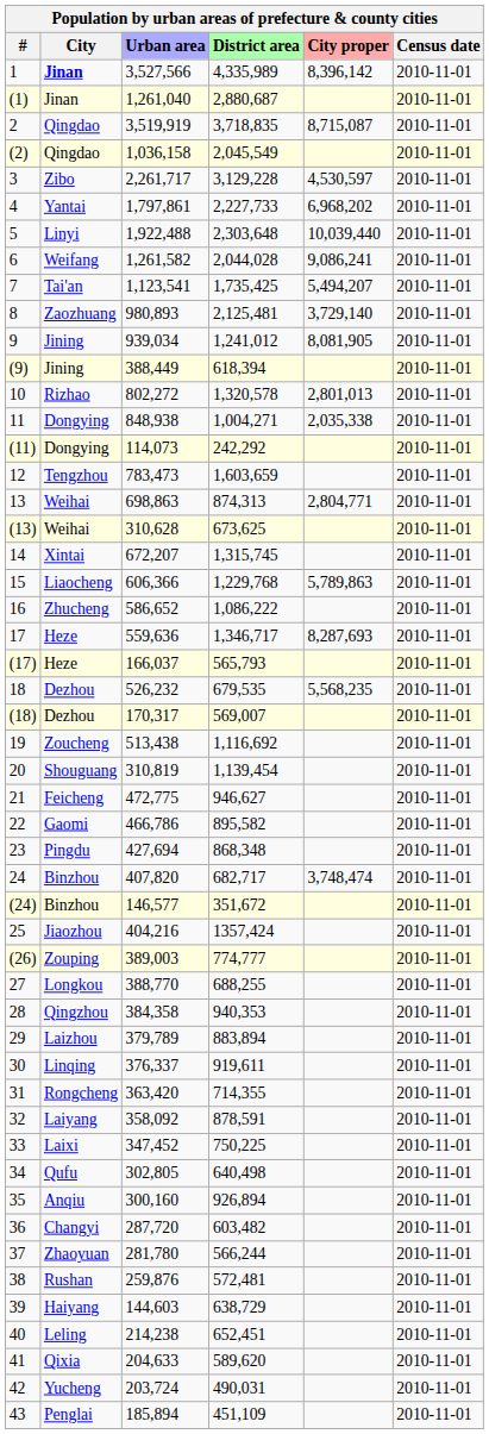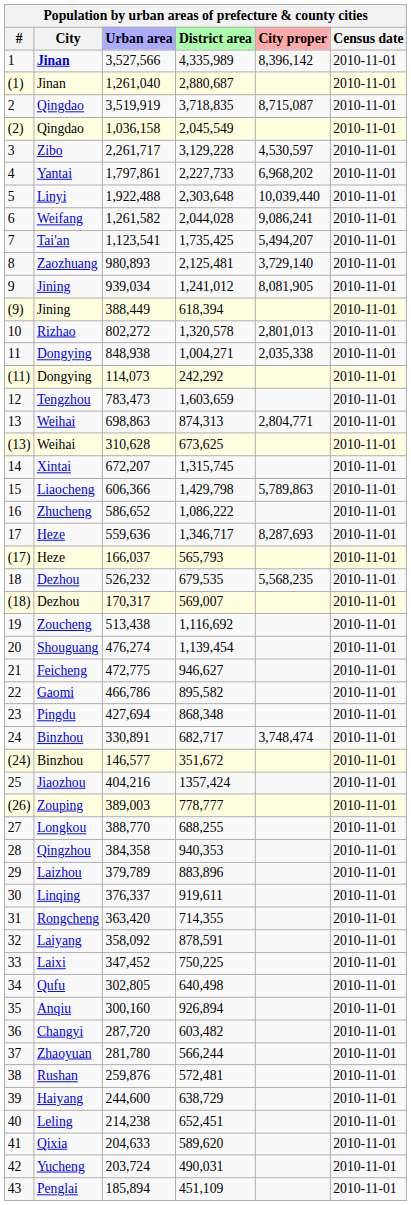 <table class="wikitable sortable collapsible" style="font-size:90%;">
 <tr>
 <th colspan="6">Population by urban areas of prefecture & county cities</th>
 </tr>
 <tr>
 <th>#</th>
 <th>City</th>
 <th style ="background-color: #aaaaff;">Urban area</th>
 <th style ="background-color: #aaffaa;">District area</th>
 <th style ="background-color: #ffaaaa;">City proper</th>
 <th>Census date</th>
 </tr>
 <tr>
 <td>1</td>
 <td><strong><a href='#'>Jinan</a></strong></td>
 <td>3,527,566</td>
 <td>4,335,989</td>
 <td>8,396,142</td>
 <td>2010-11-01</td>
 </tr>
 <tr bgcolor="lightyellow" class="sortbottom">
 <td>(1)</td>
 <td>Jinan </td>
 <td>1,261,040</td>
 <td>2,880,687</td>
 <td></td>
 <td>2010-11-01</td>
 </tr>
 <tr>
 <td>2</td>
 <td><a href='#'>Qingdao</a></td>
 <td>3,519,919</td>
 <td>3,718,835</td>
 <td>8,715,087</td>
 <td>2010-11-01</td>
 </tr>
 <tr bgcolor="lightyellow" class="sortbottom">
 <td>(2)</td>
 <td>Qingdao </td>
 <td>1,036,158</td>
 <td>2,045,549</td>
 <td></td>
 <td>2010-11-01</td>
 </tr>
 <tr>
 <td>3</td>
 <td><a href='#'>Zibo</a></td>
 <td>2,261,717</td>
 <td>3,129,228</td>
 <td>4,530,597</td>
 <td>2010-11-01</td>
 </tr>
 <tr>
 <td>4</td>
 <td><a href='#'>Yantai</a></td>
 <td>1,797,861</td>
 <td>2,227,733</td>
 <td>6,968,202</td>
 <td>2010-11-01</td>
 </tr>
 <tr>
 <td>5</td>
 <td><a href='#'>Linyi</a></td>
 <td>1,922,488</td>
 <td>2,303,648</td>
 <td>10,039,440</td>
 <td>2010-11-01</td>
 </tr>
 <tr>
 <td>6</td>
 <td><a href='#'>Weifang</a></td>
 <td>1,261,582</td>
 <td>2,044,028</td>
 <td>9,086,241</td>
 <td>2010-11-01</td>
 </tr>
 <tr>
 <td>7</td>
 <td><a href='#'>Tai'an</a></td>
 <td>1,123,541</td>
 <td>1,735,425</td>
 <td>5,494,207</td>
 <td>2010-11-01</td>
 </tr>
 <tr>
 <td>8</td>
 <td><a href='#'>Zaozhuang</a></td>
 <td>980,893</td>
 <td>2,125,481</td>
 <td>3,729,140</td>
 <td>2010-11-01</td>
 </tr>
 <tr>
 <td>9</td>
 <td><a href='#'>Jining</a></td>
 <td>939,034</td>
 <td>1,241,012</td>
 <td>8,081,905</td>
 <td>2010-11-01</td>
 </tr>
 <tr bgcolor="lightyellow" class="sortbottom">
 <td>(9)</td>
 <td>Jining </td>
 <td>388,449</td>
 <td>618,394</td>
 <td></td>
 <td>2010-11-01</td>
 </tr>
 <tr>
 <td>10</td>
 <td><a href='#'>Rizhao</a></td>
 <td>802,272</td>
 <td>1,320,578</td>
 <td>2,801,013</td>
 <td>2010-11-01</td>
 </tr>
 <tr>
 <td>11</td>
 <td><a href='#'>Dongying</a></td>
 <td>848,938</td>
 <td>1,004,271</td>
 <td>2,035,338</td>
 <td>2010-11-01</td>
 </tr>
 <tr bgcolor="lightyellow" class="sortbottom">
 <td>(11)</td>
 <td>Dongying </td>
 <td>114,073</td>
 <td>242,292</td>
 <td></td>
 <td>2010-11-01</td>
 </tr>
 <tr>
 <td>12</td>
 <td><a href='#'>Tengzhou</a></td>
 <td>783,473</td>
 <td>1,603,659</td>
 <td></td>
 <td>2010-11-01</td>
 </tr>
 <tr>
 <td>13</td>
 <td><a href='#'>Weihai</a></td>
 <td>698,863</td>
 <td>874,313</td>
 <td>2,804,771</td>
 <td>2010-11-01</td>
 </tr>
 <tr bgcolor="lightyellow" class="sortbottom">
 <td>(13)</td>
 <td>Weihai </td>
 <td>310,628</td>
 <td>673,625</td>
 <td></td>
 <td>2010-11-01</td>
 </tr>
 <tr>
 <td>14</td>
 <td><a href='#'>Xintai</a></td>
 <td>672,207</td>
 <td>1,315,745</td>
 <td></td>
 <td>2010-11-01</td>
 </tr>
 <tr>
 </tr>
 <tr>
 <td>15</td>
 <td><a href='#'>Liaocheng</a></td>
 <td>606,366</td>
-<td>1,229,768</td>
+<td>1,429,798</td>
 <td>5,789,863</td>
 <td>2010-11-01</td>
 </tr>
 <tr>
 <td>16</td>
 <td><a href='#'>Zhucheng</a></td>
 <td>586,652</td>
 <td>1,086,222</td>
 <td></td>
 <td>2010-11-01</td>
 </tr>
 <tr>
 <td>17</td>
 <td><a href='#'>Heze</a></td>
 <td>559,636</td>
 <td>1,346,717</td>
 <td>8,287,693</td>
 <td>2010-11-01</td>
 </tr>
 <tr bgcolor="lightyellow" class="sortbottom">
 <td>(17)</td>
 <td>Heze </td>
 <td>166,037</td>
 <td>565,793</td>
 <td></td>
 <td>2010-11-01</td>
 </tr>
 <tr>
 <td>18</td>
 <td><a href='#'>Dezhou</a></td>
 <td>526,232</td>
 <td>679,535</td>
 <td>5,568,235</td>
 <td>2010-11-01</td>
 </tr>
 <tr bgcolor="lightyellow" class="sortbottom">
 <td>(18)</td>
 <td>Dezhou </td>
 <td>170,317</td>
 <td>569,007</td>
 <td></td>
 <td>2010-11-01</td>
 </tr>
 <tr>
 <td>19</td>
 <td><a href='#'>Zoucheng</a></td>
 <td>513,438</td>
 <td>1,116,692</td>
 <td></td>
 <td>2010-11-01</td>
 </tr>
 <tr>
 <td>20</td>
 <td><a href='#'>Shouguang</a></td>
-<td>310,819</td>
+<td>476,274</td>
 <td>1,139,454</td>
 <td></td>
 <td>2010-11-01</td>
 </tr>
 <tr>
 <td>21</td>
 <td><a href='#'>Feicheng</a></td>
 <td>472,775</td>
 <td>946,627</td>
 <td></td>
 <td>2010-11-01</td>
 </tr>
 <tr>
 <td>22</td>
 <td><a href='#'>Gaomi</a></td>
 <td>466,786</td>
 <td>895,582</td>
 <td></td>
 <td>2010-11-01</td>
 </tr>
 <tr>
 <td>23</td>
 <td><a href='#'>Pingdu</a></td>
 <td>427,694</td>
 <td>868,348</td>
 <td></td>
 <td>2010-11-01</td>
 </tr>
 <tr>
 <td>24</td>
 <td><a href='#'>Binzhou</a></td>
-<td>407,820</td>
+<td>330,891</td>
 <td>682,717</td>
 <td>3,748,474</td>
 <td>2010-11-01</td>
 </tr>
 <tr bgcolor="lightyellow" class="sortbottom">
 <td>(24)</td>
 <td>Binzhou </td>
 <td>146,577</td>
 <td>351,672</td>
 <td></td>
 <td>2010-11-01</td>
 </tr>
 <tr>
 <td>25</td>
 <td><a href='#'>Jiaozhou</a></td>
 <td>404,216</td>
 <td>1357,424</td>
 <td></td>
 <td>2010-11-01</td>
 </tr>
 <tr bgcolor="lightyellow">
 <td>(26)</td>
 <td><a href='#'>Zouping</a></td>
 <td>389,003</td>
-<td>774,777</td>
+<td>778,777</td>
 <td></td>
 <td>2010-11-01</td>
 </tr>
 <tr>
 <td>27</td>
 <td><a href='#'>Longkou</a></td>
 <td>388,770</td>
 <td>688,255</td>
 <td></td>
 <td>2010-11-01</td>
 </tr>
 <tr>
 <td>28</td>
 <td><a href='#'>Qingzhou</a></td>
 <td>384,358</td>
 <td>940,353</td>
 <td></td>
 <td>2010-11-01</td>
 </tr>
 <tr>
 <td>29</td>
 <td><a href='#'>Laizhou</a></td>
 <td>379,789</td>
-<td>883,894</td>
+<td>883,896</td>
 <td></td>
 <td>2010-11-01</td>
 </tr>
 <tr>
 <td>30</td>
 <td><a href='#'>Linqing</a></td>
 <td>376,337</td>
 <td>919,611</td>
 <td></td>
 <td>2010-11-01</td>
 </tr>
 <tr>
 <td>31</td>
 <td><a href='#'>Rongcheng</a></td>
 <td>363,420</td>
 <td>714,355</td>
 <td></td>
 <td>2010-11-01</td>
 </tr>
 <tr>
 <td>32</td>
 <td><a href='#'>Laiyang</a></td>
 <td>358,092</td>
 <td>878,591</td>
 <td></td>
 <td>2010-11-01</td>
 </tr>
 <tr>
 <td>33</td>
 <td><a href='#'>Laixi</a></td>
 <td>347,452</td>
 <td>750,225</td>
 <td></td>
 <td>2010-11-01</td>
 </tr>
 <tr>
 <td>34</td>
 <td><a href='#'>Qufu</a></td>
 <td>302,805</td>
 <td>640,498</td>
 <td></td>
 <td>2010-11-01</td>
 </tr>
 <tr>
 <td>35</td>
 <td><a href='#'>Anqiu</a></td>
 <td>300,160</td>
 <td>926,894</td>
 <td></td>
 <td>2010-11-01</td>
 </tr>
 <tr>
 <td>36</td>
 <td><a href='#'>Changyi</a></td>
 <td>287,720</td>
 <td>603,482</td>
 <td></td>
 <td>2010-11-01</td>
 </tr>
 <tr>
 <td>37</td>
 <td><a href='#'>Zhaoyuan</a></td>
 <td>281,780</td>
 <td>566,244</td>
 <td></td>
 <td>2010-11-01</td>
 </tr>
 <tr>
 <td>38</td>
 <td><a href='#'>Rushan</a></td>
 <td>259,876</td>
 <td>572,481</td>
 <td></td>
 <td>2010-11-01</td>
 </tr>
 <tr>
 <td>39</td>
 <td><a href='#'>Haiyang</a></td>
-<td>144,603</td>
+<td>244,600</td>
 <td>638,729</td>
 <td></td>
 <td>2010-11-01</td>
 </tr>
 <tr>
 <td>40</td>
 <td><a href='#'>Leling</a></td>
 <td>214,238</td>
 <td>652,451</td>
 <td></td>
 <td>2010-11-01</td>
 </tr>
 <tr>
 <td>41</td>
 <td><a href='#'>Qixia</a></td>
 <td>204,633</td>
 <td>589,620</td>
 <td></td>
 <td>2010-11-01</td>
 </tr>
 <tr>
 <td>42</td>
 <td><a href='#'>Yucheng</a></td>
 <td>203,724</td>
 <td>490,031</td>
 <td></td>
 <td>2010-11-01</td>
 </tr>
 <tr>
 <td>43</td>
 <td><a href='#'>Penglai</a></td>
 <td>185,894</td>
 <td>451,109</td>
 <td></td>
 <td>2010-11-01</td>
 </tr>
 </table>
